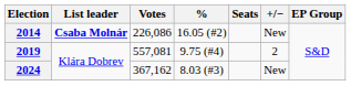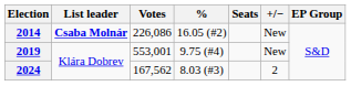 <table class=wikitable style="text-align:center;">
 <tr>
 <th>Election</th>
 <th>List leader</th>
 <th>Votes</th>
 <th>%</th>
 <th>Seats</th>
 <th>+/−</th>
 <th>EP Group</th>
 </tr>
 <tr>
 <th><a href='#'>2014</a></th>
 <td><strong><a href='#'>Csaba Molnár</a></strong></td>
 <td>226,086</td>
 <td>16.05 (#2)</td>
 <td></td>
 <td>New</td>
 <td rowspan=3><a href='#'>S&D</a></td>
 </tr>
 <tr>
 <th><a href='#'>2019</a></th>
 <td rowspan=2><a href='#'>Klára Dobrev</a></td>
-<td>557,081</td>
+<td>553,001</td>
 <td>9.75 (#4)</td>
+<td></td>
+<td>New</td>
+</tr>
+<tr>
+<th><a href='#'>2024</a></th>
+<td>167,562</td>
+<td>8.03 (#3)</td>
 <td></td>
 <td> 2</td>
 </tr>
-<tr>
-<th><a href='#'>2024</a></th>
-<td>367,162</td>
-<td>8.03 (#3)</td>
-<td></td>
-<td>New</td>
-</tr>
 </table>
